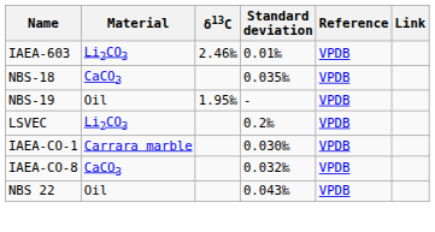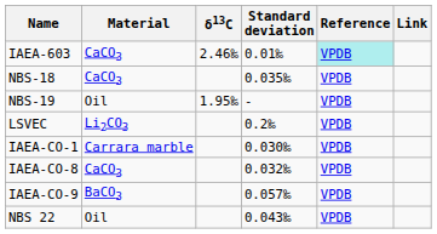 <table class="wikitable sortable mw-collapsible">
 <tr>
 <th>Name</th>
 <th>Material</th>
 <th>δ<sup>13</sup>C</th>
 <th>Standard<br>deviation</th>
 <th>Reference</th>
 <th>Link</th>
 </tr>
 <tr>
 <td>IAEA-603</td>
-<td><a href='#'>Li<sub>2</sub>CO<sub>3</sub></a></td>
+<td><a href='#'>CaCO<sub>3</sub></a></td>
 <td>2.46‰</td>
 <td>0.01‰</td>
-<td><a href='#'>VPDB</a></td>
+<td style="background: paleturquoise;"><a href='#'>VPDB</a></td>
 <td></td>
 </tr>
 <tr>
 <td>NBS-18</td>
 <td><a href='#'>CaCO<sub>3</sub></a></td>
 <td></td>
 <td>0.035‰</td>
 <td><a href='#'>VPDB</a></td>
 <td></td>
 </tr>
 <tr>
 <td>NBS-19</td>
 <td>Oil</td>
 <td>1.95‰</td>
 <td>-</td>
 <td><a href='#'>VPDB</a></td>
 <td></td>
 </tr>
 <tr>
 <td>LSVEC</td>
 <td><a href='#'>Li<sub>2</sub>CO<sub>3</sub></a></td>
 <td></td>
 <td>0.2‰</td>
 <td><a href='#'>VPDB</a></td>
 <td></td>
 </tr>
 <tr>
 <td>IAEA-CO-1</td>
 <td><a href='#'>Carrara marble</a></td>
 <td></td>
 <td>0.030‰</td>
 <td><a href='#'>VPDB</a></td>
 <td></td>
 </tr>
 <tr>
 <td>IAEA-CO-8</td>
 <td><a href='#'>CaCO<sub>3</sub></a></td>
 <td></td>
 <td>0.032‰</td>
 <td><a href='#'>VPDB</a></td>
 <td></td>
 </tr>
 <tr>
+<td>IAEA-CO-9</td>
+<td><a href='#'>BaCO<sub>3</sub></a></td>
+<td></td>
+<td>0.057‰</td>
+<td><a href='#'>VPDB</a></td>
+<td></td>
+</tr>
+<tr>
 <td>NBS 22</td>
 <td>Oil</td>
 <td></td>
 <td>0.043‰</td>
 <td><a href='#'>VPDB</a></td>
 <td></td>
 </tr>
 </table>
